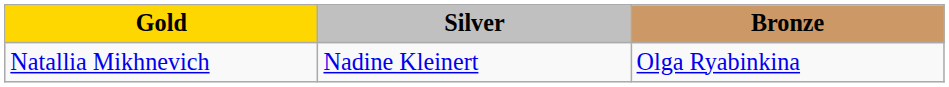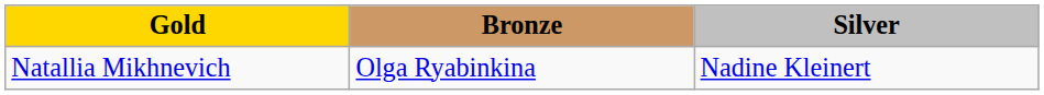 <table class="wikitable" style="text-align:left">
 <tr align="center">
 <td width=200 bgcolor=gold><strong>Gold</strong></td>
+<td width=200 bgcolor=CC9966><strong>Bronze</strong></td>
 <td width=200 bgcolor=silver><strong>Silver</strong></td>
-<td width=200 bgcolor=CC9966><strong>Bronze</strong></td>
 </tr>
 <tr>
 <td><a href='#'>Natallia Mikhnevich</a><br><em></em></td>
+<td><a href='#'>Olga Ryabinkina</a><br><em></em></td>
 <td><a href='#'>Nadine Kleinert</a><br><em></em></td>
-<td><a href='#'>Olga Ryabinkina</a><br><em></em></td>
 </tr>
 </table>
